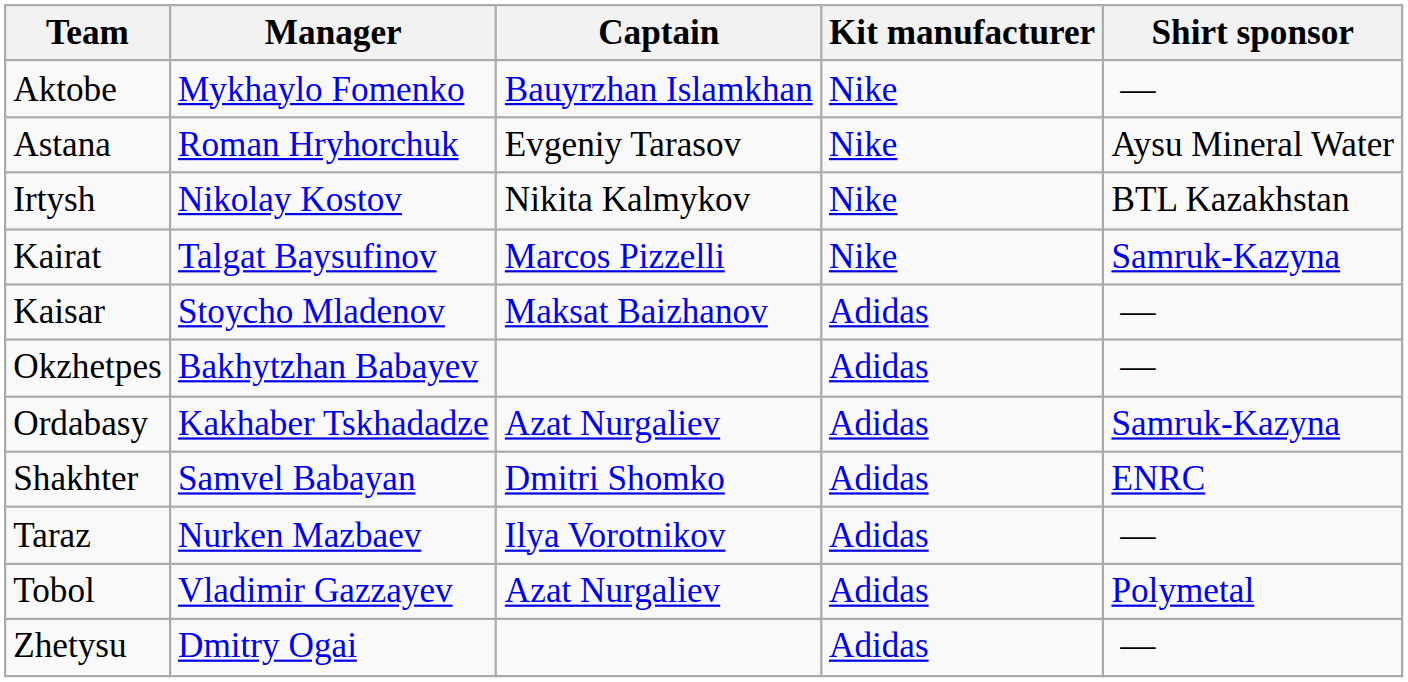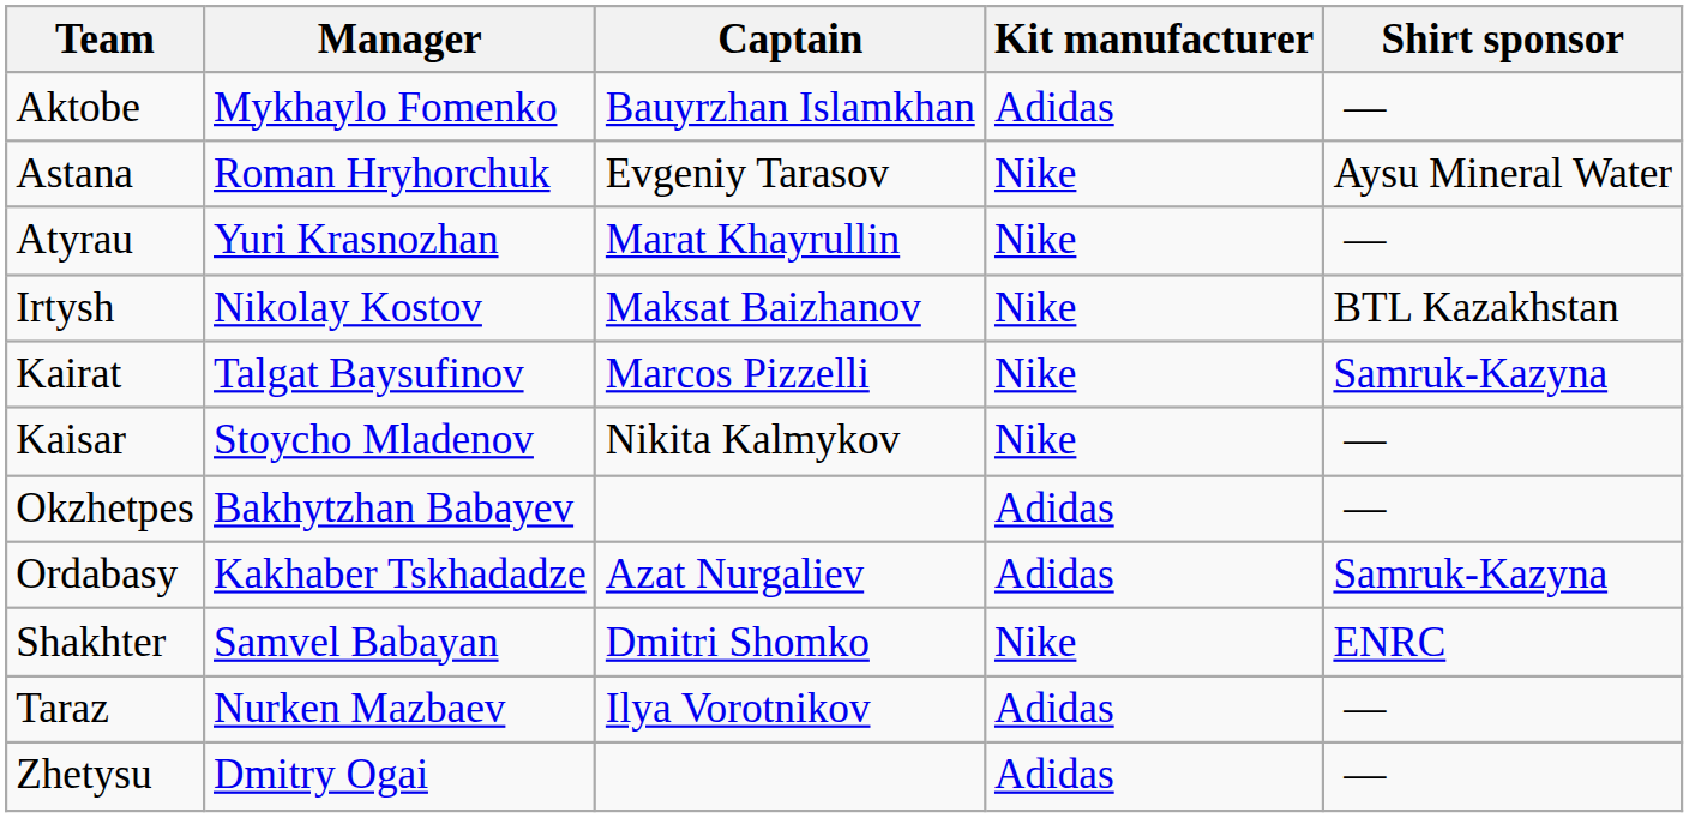 <table class="wikitable sortable" style="text-align: left;">
 <tr>
 <th>Team</th>
 <th>Manager</th>
 <th>Captain</th>
 <th>Kit manufacturer</th>
 <th>Shirt sponsor</th>
 </tr>
 <tr>
 <td>Aktobe</td>
 <td> <a href='#'>Mykhaylo Fomenko</a></td>
 <td> <a href='#'>Bauyrzhan Islamkhan</a></td>
-<td><a href='#'>Nike</a></td>
+<td><a href='#'>Adidas</a></td>
 <td> —</td>
 </tr>
 <tr>
 <td>Astana</td>
 <td> <a href='#'>Roman Hryhorchuk</a></td>
 <td> Evgeniy Tarasov</td>
 <td><a href='#'>Nike</a></td>
 <td>Aysu Mineral Water</td>
 </tr>
 <tr>
+<td>Atyrau</td>
+<td> <a href='#'>Yuri Krasnozhan</a></td>
+<td> <a href='#'>Marat Khayrullin</a></td>
+<td><a href='#'>Nike</a></td>
+<td> —</td>
+</tr>
+<tr>
 <td>Irtysh</td>
 <td> <a href='#'>Nikolay Kostov</a></td>
-<td> Nikita Kalmykov</td>
+<td> <a href='#'>Maksat Baizhanov</a></td>
 <td><a href='#'>Nike</a></td>
 <td>BTL Kazakhstan</td>
 </tr>
 <tr>
 <td>Kairat</td>
 <td> <a href='#'>Talgat Baysufinov</a></td>
 <td> <a href='#'>Marcos Pizzelli</a></td>
 <td><a href='#'>Nike</a></td>
 <td><a href='#'>Samruk-Kazyna</a></td>
 </tr>
 <tr>
 <td>Kaisar</td>
 <td> <a href='#'>Stoycho Mladenov</a></td>
-<td> <a href='#'>Maksat Baizhanov</a></td>
-<td><a href='#'>Adidas</a></td>
+<td> Nikita Kalmykov</td>
+<td><a href='#'>Nike</a></td>
 <td> —</td>
 </tr>
 <tr>
 <td>Okzhetpes</td>
 <td> <a href='#'>Bakhytzhan Babayev</a></td>
 <td></td>
 <td><a href='#'>Adidas</a></td>
 <td> —</td>
 </tr>
 <tr>
 <td>Ordabasy</td>
 <td> <a href='#'>Kakhaber Tskhadadze</a></td>
 <td> <a href='#'>Azat Nurgaliev</a></td>
 <td><a href='#'>Adidas</a></td>
 <td><a href='#'>Samruk-Kazyna</a></td>
 </tr>
 <tr>
 <td>Shakhter</td>
 <td> <a href='#'>Samvel Babayan</a></td>
 <td> <a href='#'>Dmitri Shomko</a></td>
-<td><a href='#'>Adidas</a></td>
+<td><a href='#'>Nike</a></td>
 <td><a href='#'>ENRC</a></td>
 </tr>
 <tr>
 <td>Taraz</td>
 <td> <a href='#'>Nurken Mazbaev</a></td>
 <td> <a href='#'>Ilya Vorotnikov</a></td>
 <td><a href='#'>Adidas</a></td>
 <td> —</td>
 </tr>
 <tr>
-<td>Tobol</td>
-<td> <a href='#'>Vladimir Gazzayev</a></td>
-<td> <a href='#'>Azat Nurgaliev</a></td>
-<td><a href='#'>Adidas</a></td>
-<td><a href='#'>Polymetal</a></td>
-</tr>
-<tr>
 <td>Zhetysu</td>
 <td> <a href='#'>Dmitry Ogai</a></td>
 <td></td>
 <td><a href='#'>Adidas</a></td>
 <td> —</td>
 </tr>
 </table>
